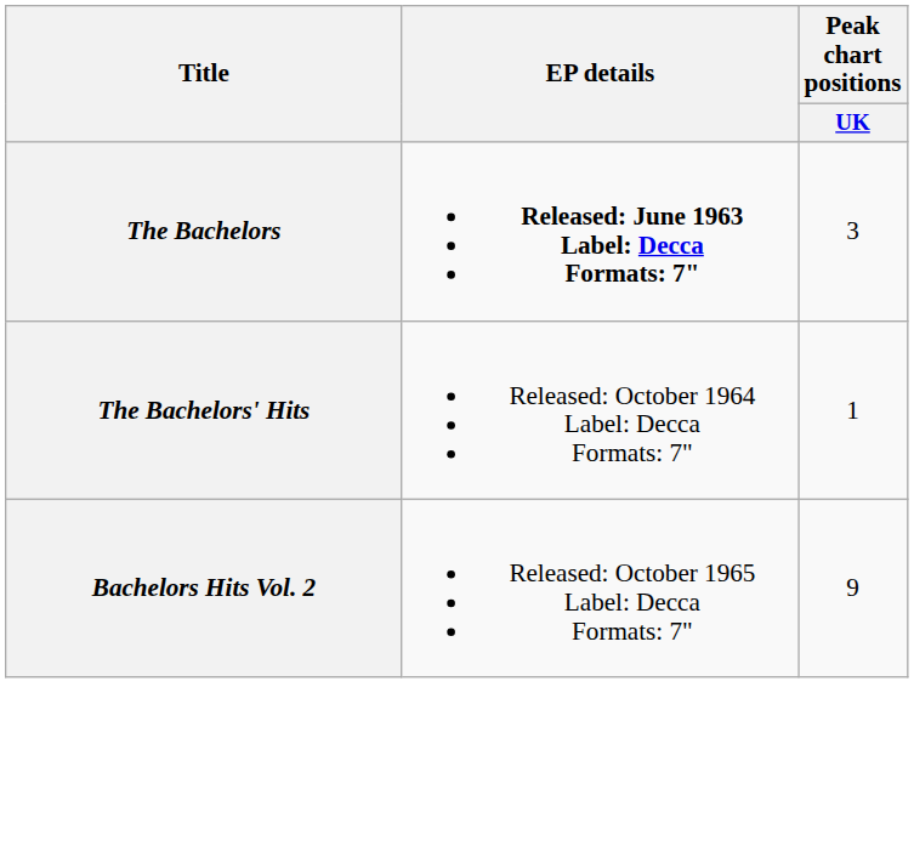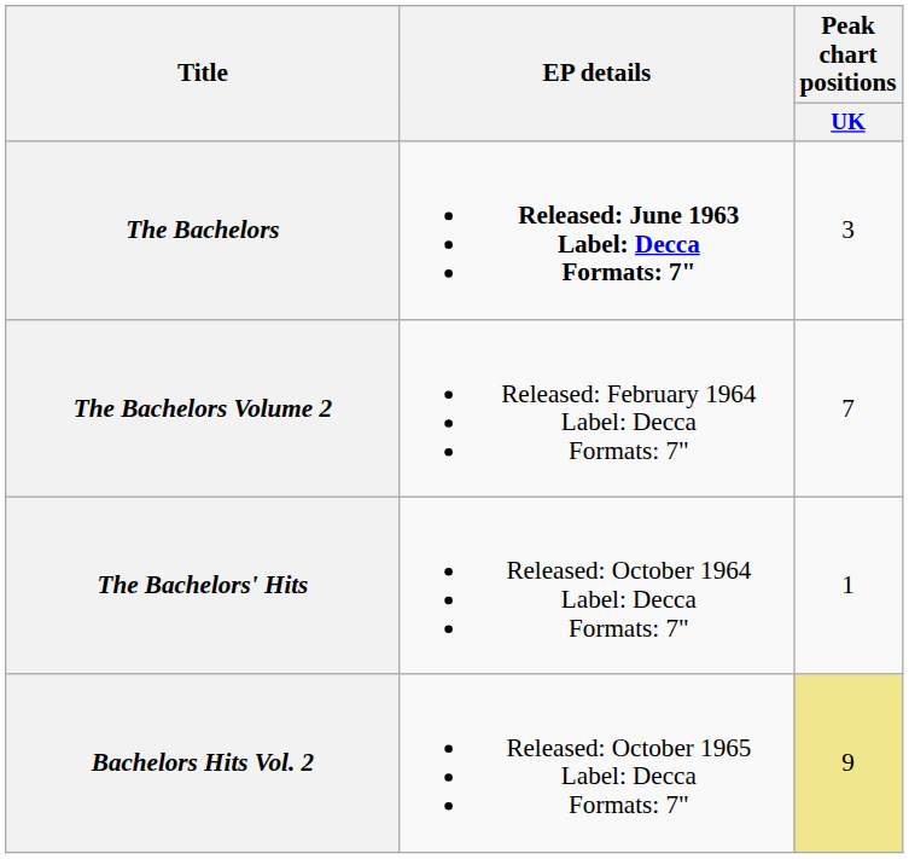 <table class="wikitable plainrowheaders" style="text-align:center;">
 <tr>
 <th rowspan="2" scope="col" style="width:15em;">Title</th>
 <th rowspan="2" scope="col" style="width:15em;">EP details</th>
 <th>Peak chart positions</th>
 </tr>
 <tr>
 <th scope="col" style="width:2em;font-size:90%;"><a href='#'>UK</a><br></th>
 </tr>
 <tr>
 <th scope="row"><em>The Bachelors</em></th>
 <td><strong><br><ul><li>Released: June 1963</li><li>Label: <a href='#'>Decca</a></li><li>Formats: 7"</li></ul></strong></td>
 <td>3</td>
 </tr>
 <tr>
+<th scope="row"><em>The Bachelors Volume 2</em></th>
+<td><br><ul><li>Released: February 1964</li><li>Label: Decca</li><li>Formats: 7"</li></ul></td>
+<td>7</td>
+</tr>
+<tr>
 <th scope="row"><em>The Bachelors' Hits</em></th>
 <td><br><ul><li>Released: October 1964</li><li>Label: Decca</li><li>Formats: 7"</li></ul></td>
 <td>1</td>
 </tr>
 <tr>
 <th scope="row"><em>Bachelors Hits Vol. 2</em></th>
 <td><br><ul><li>Released: October 1965</li><li>Label: Decca</li><li>Formats: 7"</li></ul></td>
-<td>9</td>
+<td style="background: khaki;">9</td>
 </tr>
 </table>
